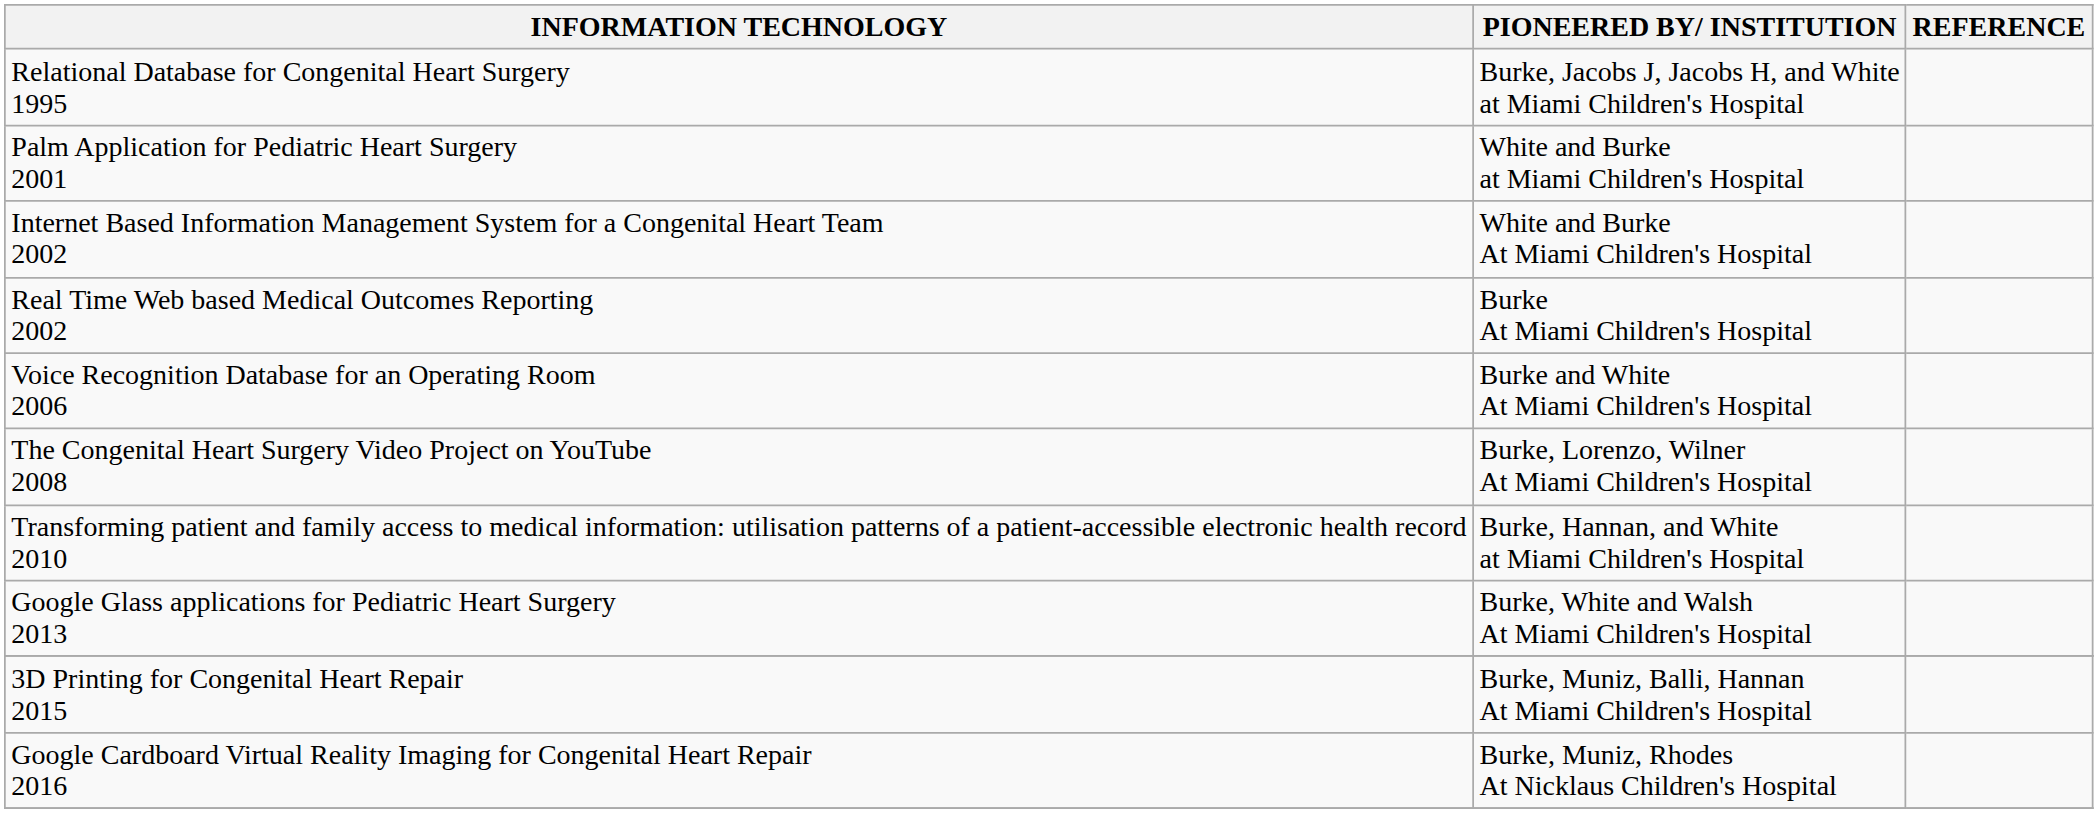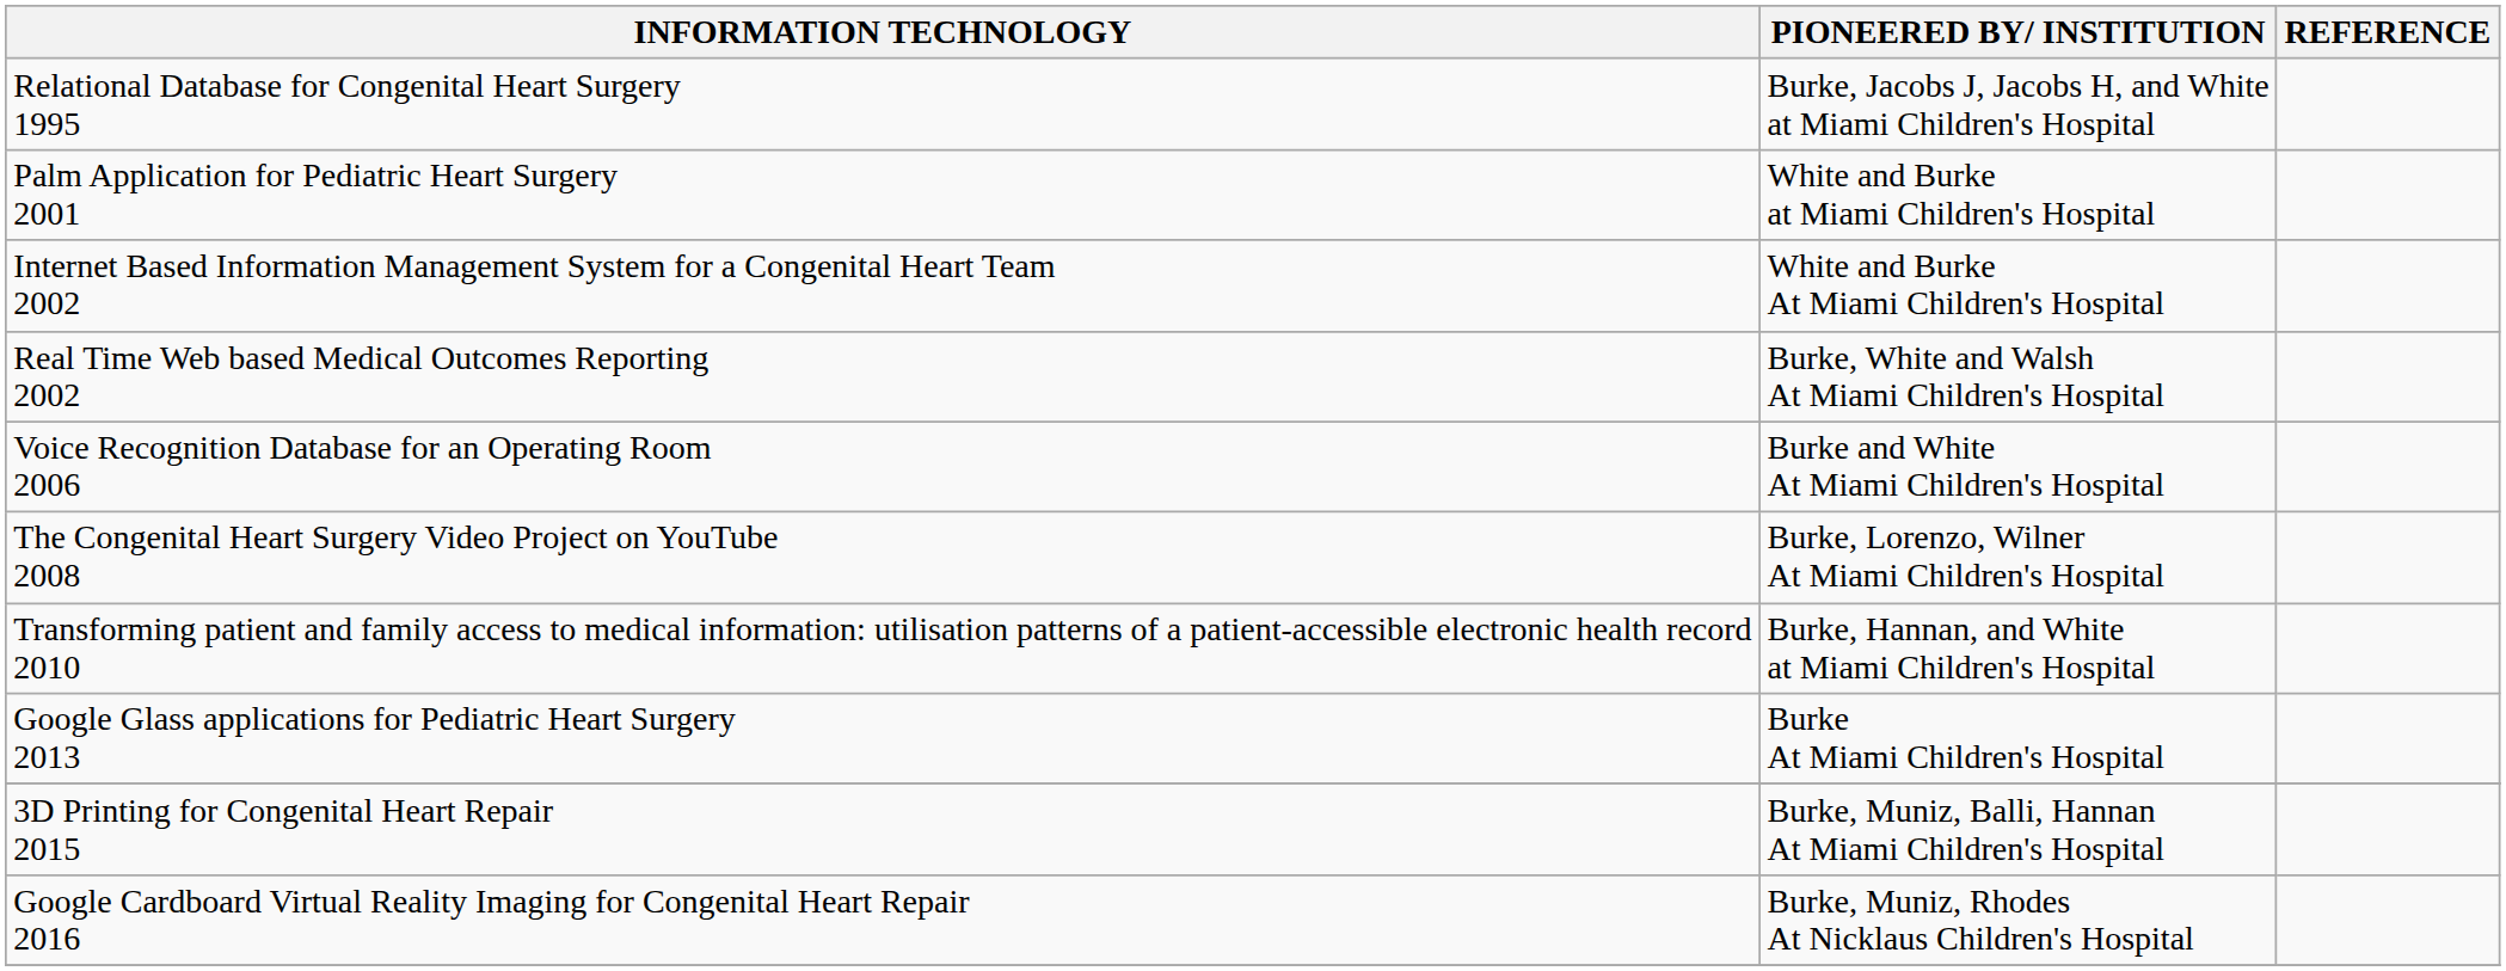 <table class="wikitable" border="1">
 <tr>
 <th>INFORMATION TECHNOLOGY</th>
 <th>PIONEERED BY/ INSTITUTION</th>
 <th>REFERENCE</th>
 </tr>
 <tr>
 <td>Relational Database for Congenital Heart Surgery<br>1995</td>
 <td>Burke, Jacobs J, Jacobs H, and White<br>at Miami Children's Hospital</td>
 <td></td>
 </tr>
 <tr>
 <td>Palm Application for Pediatric Heart Surgery<br>2001</td>
 <td>White and Burke<br>at Miami Children's Hospital</td>
 <td></td>
 </tr>
 <tr>
 <td>Internet Based Information Management System for a Congenital Heart Team<br>2002</td>
 <td>White and Burke<br>At Miami Children's Hospital</td>
 <td></td>
 </tr>
 <tr>
 <td>Real Time Web based Medical Outcomes Reporting<br>2002</td>
-<td>Burke<br>At Miami Children's Hospital</td>
+<td>Burke, White and Walsh<br>At Miami Children's Hospital</td>
 <td></td>
 </tr>
 <tr>
 <td>Voice Recognition Database for an Operating Room<br>2006</td>
 <td>Burke and White<br>At Miami Children's Hospital</td>
 <td></td>
 </tr>
 <tr>
 <td>The Congenital Heart Surgery Video Project on YouTube<br>2008</td>
 <td>Burke, Lorenzo, Wilner<br>At Miami Children's Hospital</td>
 <td></td>
 </tr>
 <tr>
 <td>Transforming patient and family access to medical information: utilisation patterns of a patient-accessible electronic health record<br>2010</td>
 <td>Burke, Hannan, and White<br>at Miami Children's Hospital</td>
 <td></td>
 </tr>
 <tr>
 <td>Google Glass applications for Pediatric Heart Surgery<br>2013</td>
-<td>Burke, White and Walsh<br>At Miami Children's Hospital</td>
+<td>Burke<br>At Miami Children's Hospital</td>
 <td></td>
 </tr>
 <tr>
 </tr>
 <tr>
 <td>3D Printing for Congenital Heart Repair<br>2015</td>
 <td>Burke, Muniz, Balli, Hannan<br>At Miami Children's Hospital</td>
 <td></td>
 </tr>
 <tr>
 <td>Google Cardboard Virtual Reality Imaging for Congenital Heart Repair<br>2016</td>
 <td>Burke, Muniz, Rhodes<br>At Nicklaus Children's Hospital</td>
 <td></td>
 </tr>
 <tr>
 </tr>
 </table>
